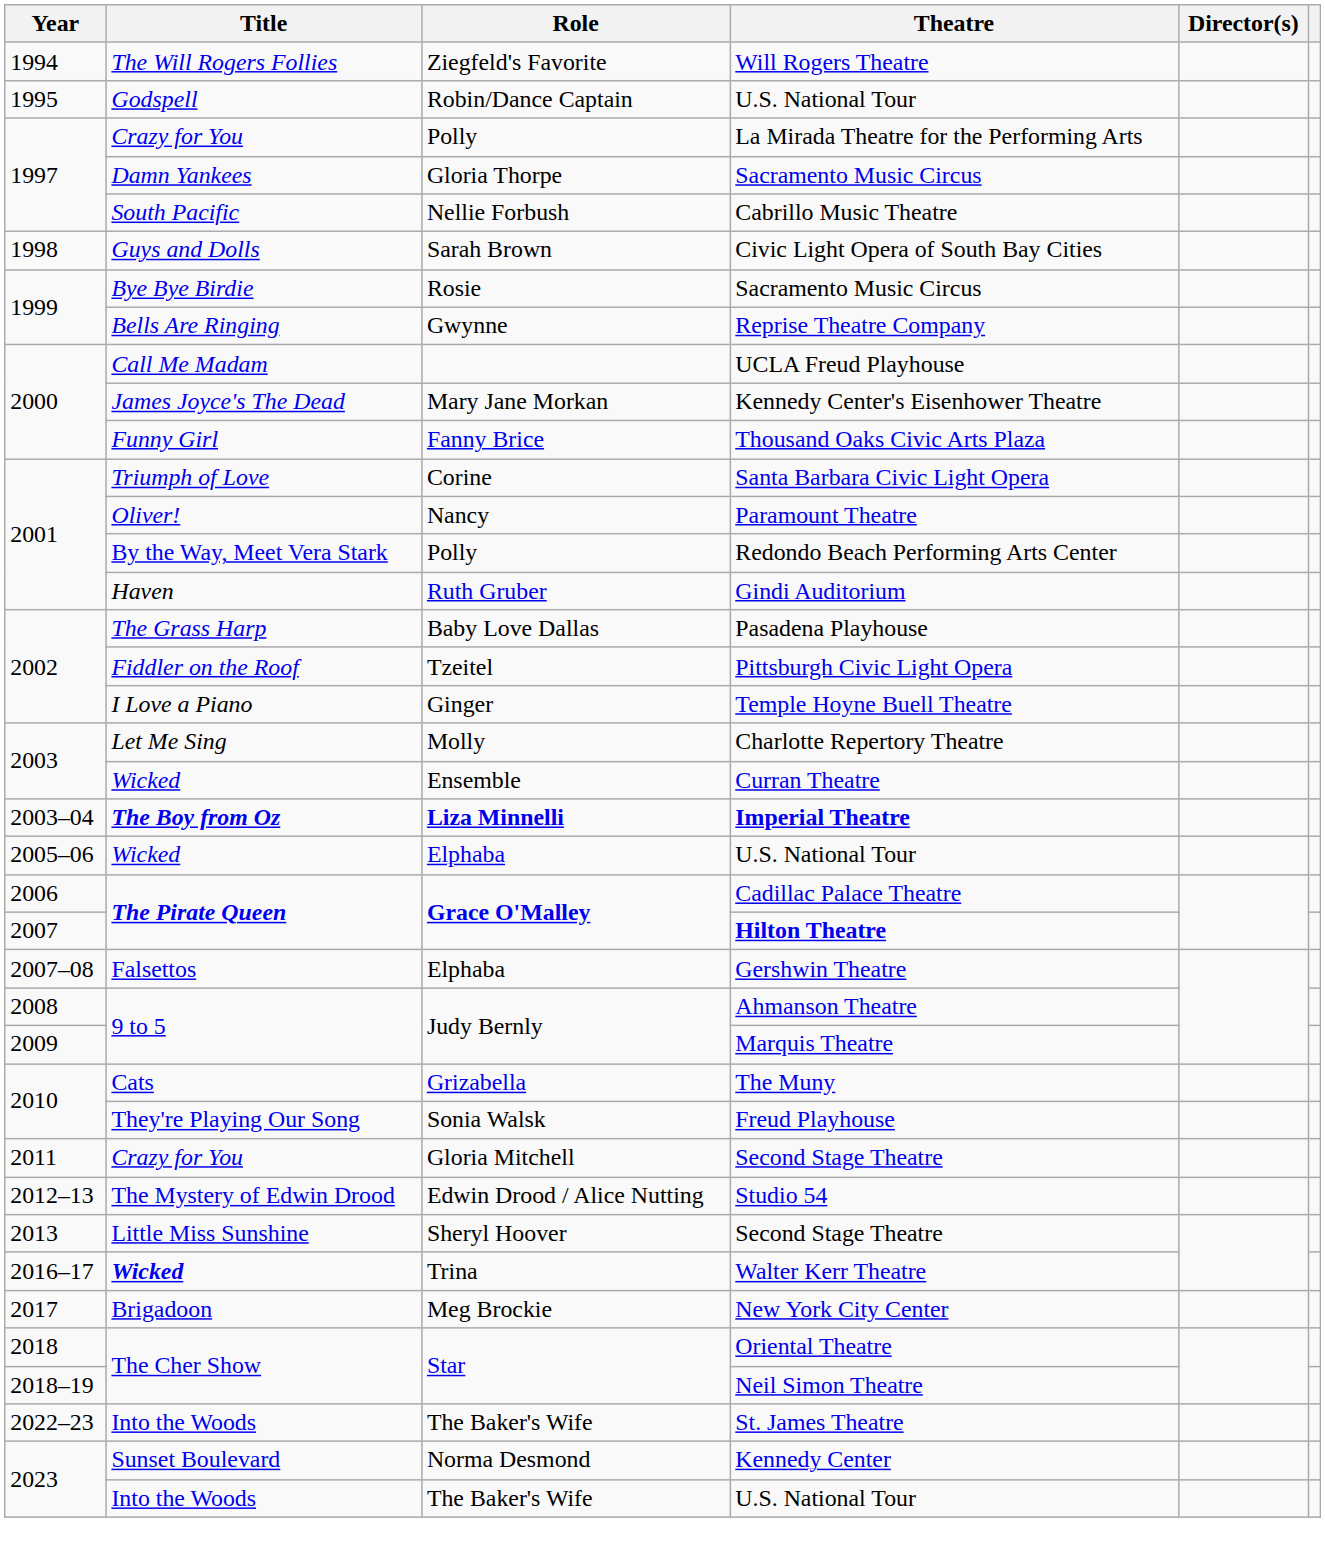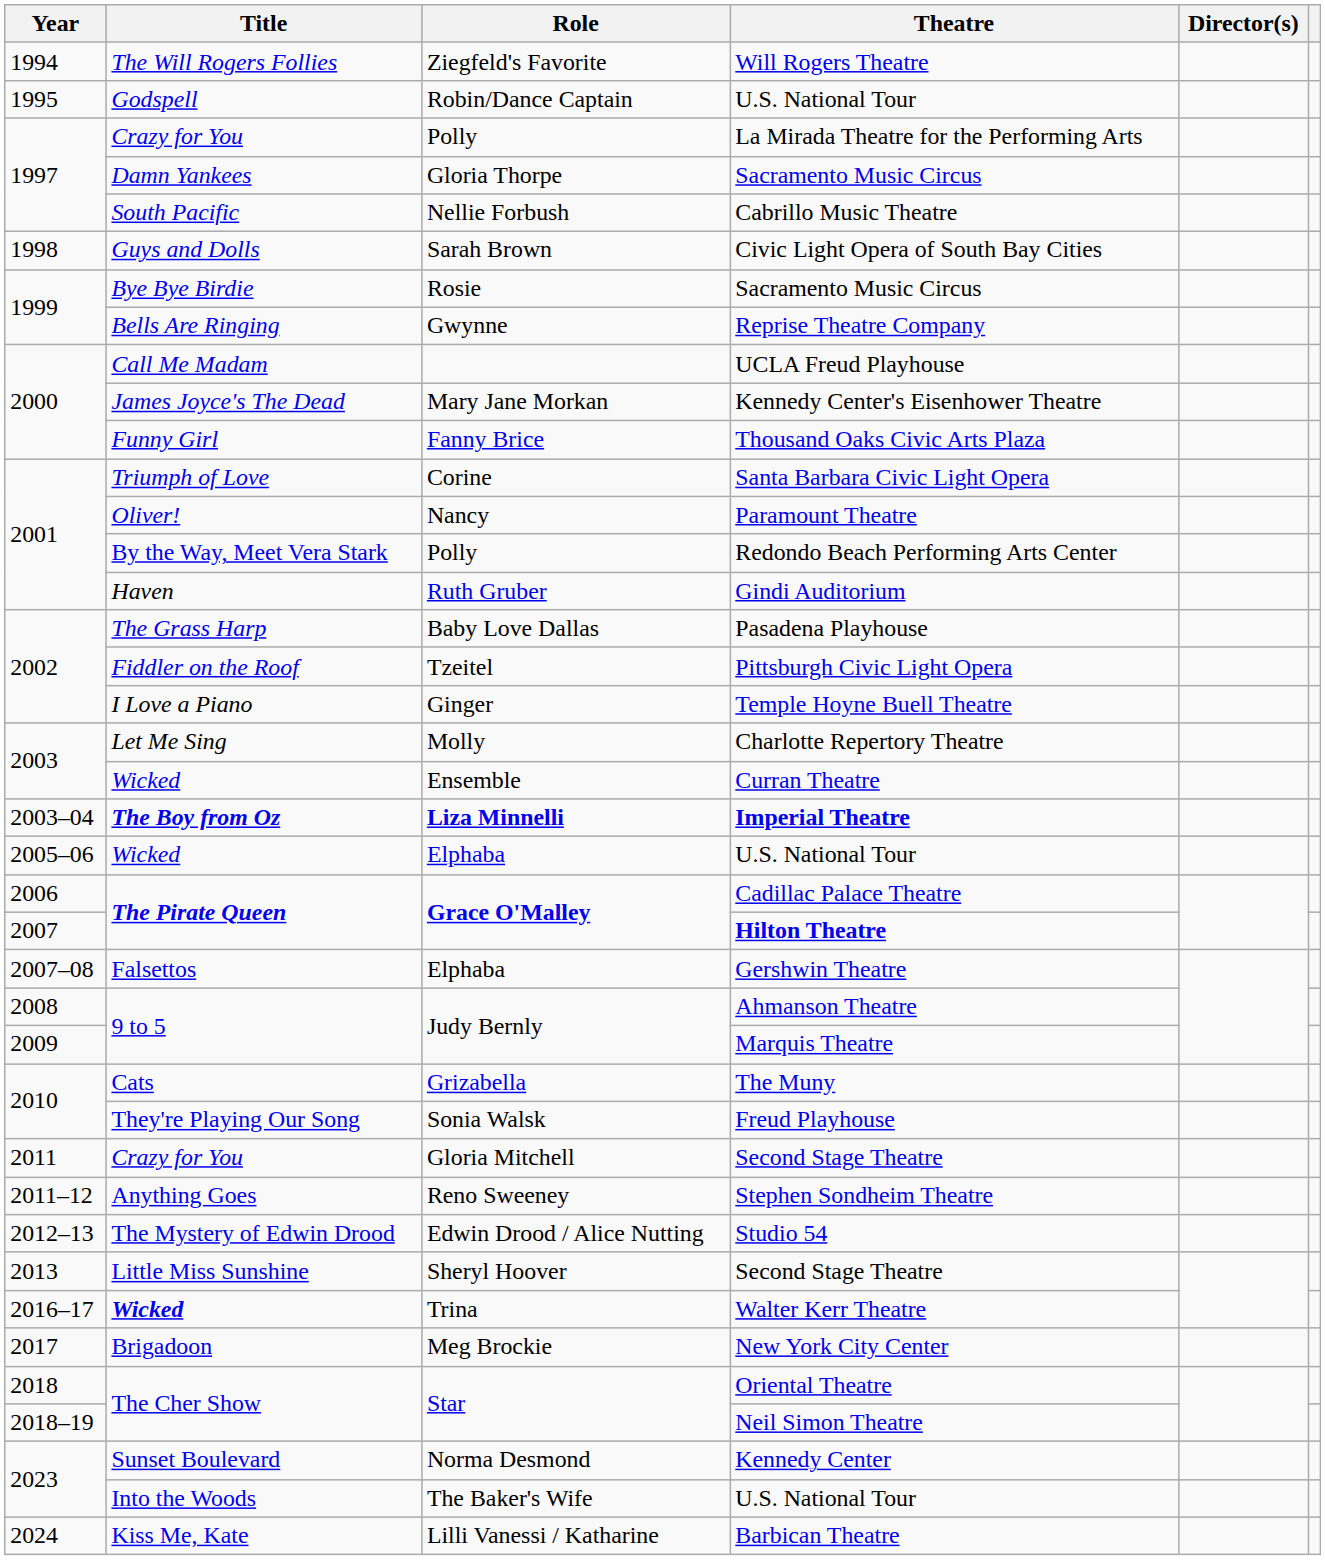 <table class="wikitable sortable" style="width:100%">
 <tr>
 <th>Year</th>
 <th>Title</th>
 <th>Role</th>
 <th>Theatre</th>
 <th>Director(s)</th>
 <th></th>
 </tr>
 <tr>
 <td>1994</td>
 <td><em><a href='#'>The Will Rogers Follies</a></em></td>
 <td>Ziegfeld's Favorite</td>
 <td><a href='#'>Will Rogers Theatre</a></td>
 <td></td>
 <td></td>
 </tr>
 <tr>
 <td>1995</td>
 <td><em><a href='#'>Godspell</a></em></td>
 <td>Robin/Dance Captain</td>
 <td>U.S. National Tour</td>
 <td></td>
 <td></td>
 </tr>
 <tr>
 <td rowspan=3>1997</td>
 <td><em><a href='#'>Crazy for You</a></em></td>
 <td>Polly</td>
 <td>La Mirada Theatre for the Performing Arts</td>
 <td></td>
 <td></td>
 </tr>
 <tr>
 <td><em><a href='#'>Damn Yankees</a></em></td>
 <td>Gloria Thorpe</td>
 <td><a href='#'>Sacramento Music Circus</a></td>
 <td></td>
 <td></td>
 </tr>
 <tr>
 <td><em><a href='#'>South Pacific</a></em></td>
 <td>Nellie Forbush</td>
 <td>Cabrillo Music Theatre</td>
 <td></td>
 <td></td>
 </tr>
 <tr>
 <td>1998</td>
 <td><em><a href='#'>Guys and Dolls</a></em></td>
 <td>Sarah Brown</td>
 <td>Civic Light Opera of South Bay Cities</td>
 <td></td>
 <td></td>
 </tr>
 <tr>
 <td rowspan=2>1999</td>
 <td><em><a href='#'>Bye Bye Birdie</a></em></td>
 <td>Rosie</td>
 <td>Sacramento Music Circus</td>
 <td></td>
 <td></td>
 </tr>
 <tr>
 <td><em><a href='#'>Bells Are Ringing</a></em></td>
 <td>Gwynne</td>
 <td><a href='#'>Reprise Theatre Company</a></td>
 <td></td>
 <td></td>
 </tr>
 <tr>
 <td rowspan=3>2000</td>
 <td><em><a href='#'>Call Me Madam</a></em></td>
 <td></td>
 <td>UCLA Freud Playhouse</td>
 <td></td>
 <td></td>
 </tr>
 <tr>
 <td><em><a href='#'>James Joyce's The Dead</a></em></td>
 <td>Mary Jane Morkan</td>
 <td>Kennedy Center's Eisenhower Theatre</td>
 <td></td>
 <td></td>
 </tr>
 <tr>
 <td><em><a href='#'>Funny Girl</a></em></td>
 <td><a href='#'>Fanny Brice</a></td>
 <td><a href='#'>Thousand Oaks Civic Arts Plaza</a></td>
 <td></td>
 <td></td>
 </tr>
 <tr>
 <td rowspan=4>2001</td>
 <td><em><a href='#'>Triumph of Love</a></em></td>
 <td>Corine</td>
 <td><a href='#'>Santa Barbara Civic Light Opera</a></td>
 <td></td>
 <td></td>
 </tr>
 <tr>
 <td><em><a href='#'>Oliver!</a></em></td>
 <td>Nancy</td>
 <td><a href='#'>Paramount Theatre</a></td>
 <td></td>
 <td></td>
 </tr>
 <tr>
 <td></em><a href='#'>By the Way, Meet Vera Stark</a><em></td>
 <td>Polly</td>
 <td>Redondo Beach Performing Arts Center</td>
 <td></td>
 <td></td>
 </tr>
 <tr>
 <td><em>Haven</em></td>
 <td><a href='#'>Ruth Gruber</a></td>
 <td><a href='#'>Gindi Auditorium</a></td>
 <td></td>
 <td></td>
 </tr>
 <tr>
 <td rowspan=3>2002</td>
 <td><em><a href='#'>The Grass Harp</a></em></td>
 <td>Baby Love Dallas</td>
 <td>Pasadena Playhouse</td>
 <td></td>
 <td></td>
 </tr>
 <tr>
 <td><em><a href='#'>Fiddler on the Roof</a></em></td>
 <td>Tzeitel</td>
 <td><a href='#'>Pittsburgh Civic Light Opera</a></td>
 <td></td>
 <td></td>
 </tr>
 <tr>
 <td><em>I Love a Piano</em></td>
 <td>Ginger</td>
 <td><a href='#'>Temple Hoyne Buell Theatre</a></td>
 <td></td>
 <td></td>
 </tr>
 <tr>
 <td rowspan=2>2003</td>
 <td><em>Let Me Sing</em></td>
 <td>Molly</td>
 <td>Charlotte Repertory Theatre</td>
 <td></td>
 <td></td>
 </tr>
 <tr>
 <td><em><a href='#'>Wicked</a></em></td>
 <td>Ensemble </td>
 <td><a href='#'>Curran Theatre</a></td>
 <td></td>
 <td></td>
 </tr>
 <tr>
 <td>2003–04</td>
 <td><strong> <em><a href='#'>The Boy from Oz</a></em> </strong></td>
 <td><strong><a href='#'>Liza Minnelli</a></strong></td>
 <td><strong><a href='#'>Imperial Theatre</a></strong></td>
 <td></td>
 <td></td>
 </tr>
 <tr>
 <td>2005–06</td>
 <td><em><a href='#'>Wicked</a></em></td>
 <td><a href='#'>Elphaba</a></td>
 <td>U.S. National Tour</td>
 <td></td>
 <td></td>
 </tr>
 <tr>
 <td>2006</td>
 <td rowspan= 2><strong> <em><a href='#'>The Pirate Queen</a></em> </strong></td>
 <td rowspan= 2><strong><a href='#'>Grace O'Malley</a></strong></td>
 <td><a href='#'>Cadillac Palace Theatre</a></td>
 <td rowspan=2></td>
 <td></td>
 </tr>
 <tr>
 <td>2007</td>
 <td><strong><a href='#'>Hilton Theatre</a></strong></td>
 <td></td>
 </tr>
 <tr>
 <td>2007–08</td>
 <td></strong> </em><a href='#'>Falsettos</a><em> <strong></td>
 <td></strong>Elphaba<strong> </td>
 <td></strong><a href='#'>Gershwin Theatre</a><strong></td>
 <td rowspan=3></td>
 <td></td>
 </tr>
 <tr>
 <td>2008</td>
 <td rowspan= 2></strong> </em><a href='#'>9 to 5</a><em> <strong></td>
 <td rowspan= 2></strong>Judy Bernly<strong></td>
 <td><a href='#'>Ahmanson Theatre</a></td>
 <td></td>
 </tr>
 <tr>
 <td>2009</td>
 <td></strong><a href='#'>Marquis Theatre</a><strong></td>
 <td></td>
 </tr>
 <tr>
 <td rowspan=2>2010</td>
 <td></em><a href='#'>Cats</a><em></td>
 <td><a href='#'>Grizabella</a></td>
 <td><a href='#'>The Muny</a></td>
 <td></td>
 <td></td>
 </tr>
 <tr>
 <td></em><a href='#'>They're Playing Our Song</a><em></td>
 <td>Sonia Walsk</td>
 <td><a href='#'>Freud Playhouse</a></td>
 <td></td>
 <td></td>
 </tr>
 <tr>
 <td>2011</td>
 <td><em><a href='#'>Crazy for You</a></em></td>
 <td>Gloria Mitchell</td>
 <td><a href='#'>Second Stage Theatre</a></td>
 <td></td>
 <td></td>
 </tr>
 <tr>
+<td>2011–12</td>
+<td></strong> </em><a href='#'>Anything Goes</a><em> <strong></td>
+<td></strong>Reno Sweeney<strong> </td>
+<td></strong><a href='#'>Stephen Sondheim Theatre</a><strong></td>
+<td></td>
+<td></td>
+</tr>
+<tr>
 <td>2012–13</td>
 <td></strong> </em><a href='#'>The Mystery of Edwin Drood</a><em> <strong></td>
 <td></strong>Edwin Drood / Alice Nutting<strong></td>
 <td></strong><a href='#'>Studio 54</a><strong></td>
 <td></td>
 <td></td>
 </tr>
 <tr>
 <td>2013</td>
 <td></em><a href='#'>Little Miss Sunshine</a><em></td>
 <td>Sheryl Hoover</td>
 <td>Second Stage Theatre</td>
 <td rowspan=2></td>
 <td></td>
 </tr>
 <tr>
 <td>2016–17</td>
 <td><strong><em><a href='#'>Wicked</a><em> <strong></td>
 <td></strong>Trina<strong></td>
 <td></strong><a href='#'>Walter Kerr Theatre</a><strong></td>
 <td></td>
 </tr>
 <tr>
 <td>2017</td>
 <td></em><a href='#'>Brigadoon</a><em></td>
 <td>Meg Brockie</td>
 <td><a href='#'>New York City Center</a></td>
 <td></td>
 <td></td>
 </tr>
 <tr>
 <td>2018</td>
 <td rowspan= 2></strong> </em><a href='#'>The Cher Show</a><em> <strong></td>
 <td rowspan= 2></strong> <a href='#'>Star</a><strong></td>
 <td><a href='#'>Oriental Theatre</a></td>
 <td rowspan= 2></td>
 <td></td>
 </tr>
 <tr>
 <td>2018–19</td>
 <td></strong><a href='#'>Neil Simon Theatre</a><strong></td>
 <td></td>
 </tr>
 <tr>
-<td>2022–23</td>
-<td></strong> </em><a href='#'>Into the Woods</a><em> <strong></td>
-<td></strong> The Baker's Wife<strong> </td>
-<td></strong> <a href='#'>St. James Theatre</a> <strong></td>
-<td></td>
-<td></td>
-</tr>
-<tr>
 <td rowspan=2>2023</td>
 <td></em><a href='#'>Sunset Boulevard</a><em></td>
 <td>Norma Desmond</td>
 <td><a href='#'>Kennedy Center</a></td>
 <td></td>
 <td></td>
 </tr>
 <tr>
 <td></em><a href='#'>Into the Woods</a><em></td>
 <td>The Baker's Wife</td>
 <td>U.S. National Tour</td>
 <td></td>
 <td></td>
 </tr>
+<tr>
+<td>2024</td>
+<td></strong> </em><a href='#'>Kiss Me, Kate</a><em> <strong></td>
+<td></strong> Lilli Vanessi / Katharine <strong></td>
+<td></strong> <a href='#'>Barbican Theatre</a> <strong></td>
+<td></td>
+<td></td>
+</tr>
 </table>
